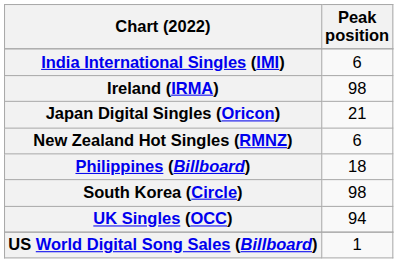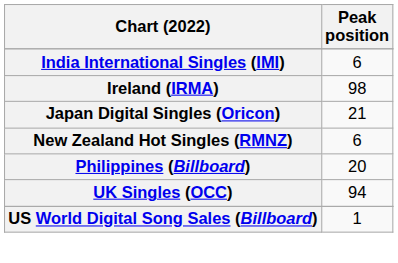 <table class="wikitable sortable plainrowheaders" style="text-align:center">
 <tr>
 <th scope="col">Chart (2022)</th>
 <th scope="col">Peak<br>position</th>
 </tr>
 <tr>
 </tr>
 <tr>
 </tr>
 <tr>
 <th scope="row"><a href='#'>India International Singles</a> (<a href='#'>IMI</a>)</th>
 <td>6</td>
 </tr>
 <tr>
 <th scope="row">Ireland (<a href='#'>IRMA</a>)</th>
 <td>98</td>
 </tr>
 <tr>
 <th scope="row">Japan Digital Singles (<a href='#'>Oricon</a>)</th>
 <td>21</td>
 </tr>
 <tr>
 <th scope="row">New Zealand Hot Singles (<a href='#'>RMNZ</a>)</th>
 <td>6</td>
 </tr>
 <tr>
 <th scope="row"><a href='#'>Philippines</a> (<em><a href='#'>Billboard</a></em>)</th>
-<td>18</td>
-</tr>
-<tr>
-<th scope="row">South Korea (<a href='#'>Circle</a>)</th>
-<td>98</td>
+<td>20</td>
 </tr>
 <tr>
 <th scope="row"><a href='#'>UK Singles</a> (<a href='#'>OCC</a>)</th>
 <td>94</td>
 </tr>
 <tr>
 </tr>
 <tr>
 <th scope="row">US <a href='#'>World Digital Song Sales</a> (<em><a href='#'>Billboard</a></em>)</th>
 <td>1</td>
 </tr>
 </table>
